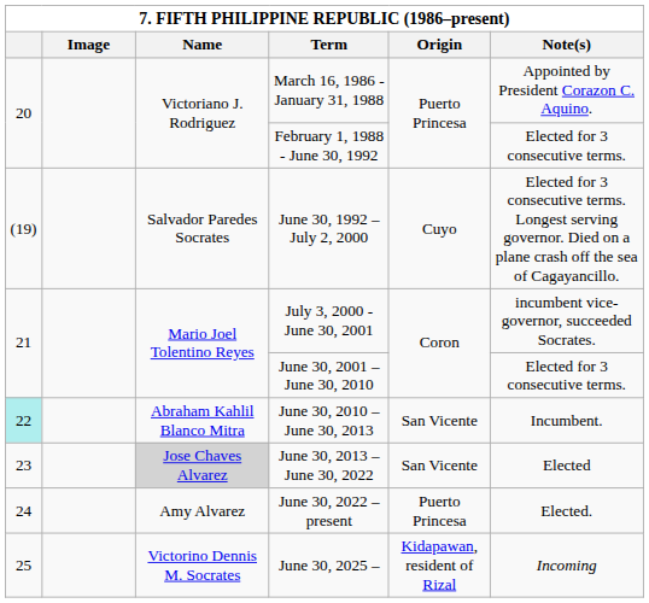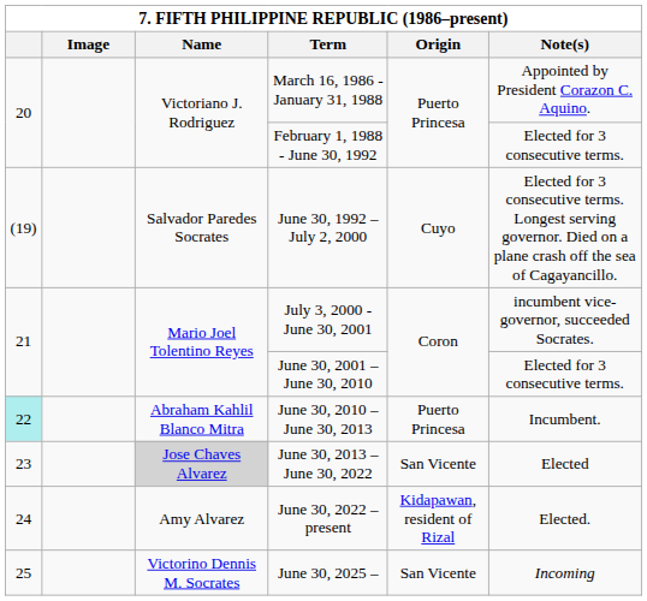 <table class="wikitable collapsible collapsed" style="vertical-align:top;text-align:center;font-size:95%;">
 <tr>
 <th style="background-color:white;font-size:105%;width:51em;" colspan=6>7. FIFTH PHILIPPINE REPUBLIC (1986–present)</th>
 </tr>
 <tr>
 <th style="width: 1em;text-align:center"></th>
 <th style="width: 7em;text-align:center">Image</th>
 <th style="width: 10em;text-align:center">Name</th>
 <th style="width: 9em;text-align:center">Term</th>
 <th style="width: 6em;text-align:center">Origin</th>
 <th style="width: 11em;text-align:center">Note(s)</th>
 </tr>
 <tr>
 <td rowspan=2>20</td>
 <td rowspan=2></td>
 <td rowspan=2>Victoriano J. Rodriguez</td>
 <td>March 16, 1986 - January 31, 1988</td>
 <td rowspan=2>Puerto Princesa</td>
 <td>Appointed by President <a href='#'>Corazon C. Aquino</a>.</td>
 </tr>
 <tr>
 <td>February 1, 1988 - June 30, 1992</td>
 <td>Elected for 3 consecutive terms.</td>
 </tr>
 <tr>
 <td>(19)</td>
 <td></td>
 <td>Salvador Paredes Socrates</td>
 <td>June 30, 1992 – July 2, 2000</td>
 <td>Cuyo</td>
 <td>Elected for 3 consecutive terms. Longest serving governor. Died on a plane crash off the sea of Cagayancillo.</td>
 </tr>
 <tr>
 <td rowspan=2>21</td>
 <td rowspan=2></td>
 <td rowspan=2><a href='#'>Mario Joel Tolentino Reyes</a></td>
 <td>July 3, 2000 -June 30, 2001</td>
 <td rowspan=2>Coron</td>
 <td>incumbent vice-governor, succeeded Socrates.</td>
 </tr>
 <tr>
 <td>June 30, 2001 – June 30, 2010</td>
 <td>Elected for 3 consecutive terms.</td>
 </tr>
 <tr>
 <td style="background: paleturquoise;">22</td>
 <td></td>
 <td><a href='#'>Abraham Kahlil Blanco Mitra</a></td>
 <td>June 30, 2010 – June 30, 2013</td>
-<td>San Vicente</td>
+<td>Puerto Princesa</td>
 <td>Incumbent.</td>
 </tr>
 <tr>
 <td>23</td>
 <td></td>
 <td style="background: lightgrey;"><a href='#'>Jose Chaves Alvarez</a></td>
 <td>June 30, 2013 – June 30, 2022</td>
 <td>San Vicente</td>
 <td>Elected</td>
 </tr>
 <tr>
 <td>24</td>
 <td></td>
 <td>Amy Alvarez</td>
 <td>June 30, 2022 – present</td>
-<td>Puerto Princesa</td>
+<td><a href='#'>Kidapawan</a>, resident of <a href='#'>Rizal</a></td>
 <td>Elected.</td>
 </tr>
 <tr>
 <td>25</td>
 <td></td>
 <td><a href='#'>Victorino Dennis M. Socrates</a></td>
 <td>June 30, 2025 –</td>
-<td><a href='#'>Kidapawan</a>, resident of <a href='#'>Rizal</a></td>
+<td>San Vicente</td>
 <td><em>Incoming</em></td>
 </tr>
 </table>
